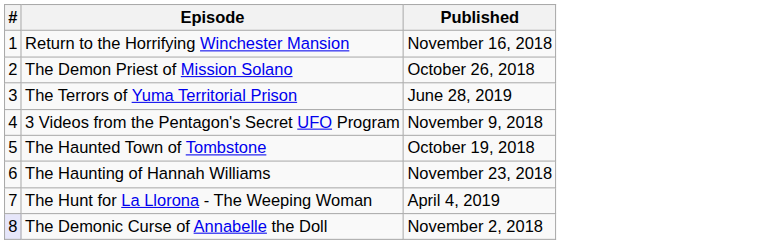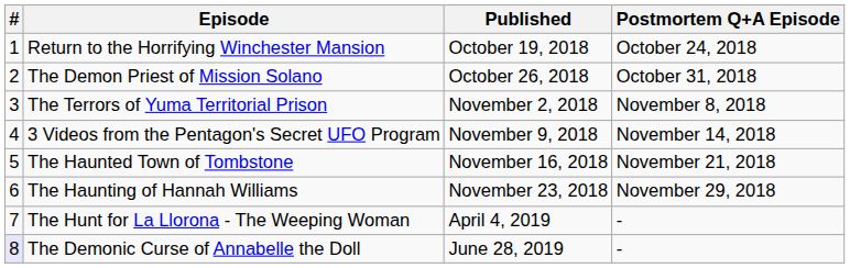 <table class="wikitable mw-collapsible">
 <tr>
 <th>#</th>
 <th>Episode</th>
 <th>Published</th>
+<th>Postmortem Q+A Episode</th>
 </tr>
 <tr>
 <td>1</td>
 <td>Return to the Horrifying <a href='#'>Winchester Mansion</a></td>
-<td>November 16, 2018</td>
+<td>October 19, 2018</td>
+<td>October 24, 2018</td>
 </tr>
 <tr>
 <td>2</td>
 <td>The Demon Priest of <a href='#'>Mission Solano</a></td>
 <td>October 26, 2018</td>
+<td>October 31, 2018</td>
 </tr>
 <tr>
 <td>3</td>
 <td>The Terrors of <a href='#'>Yuma Territorial Prison</a></td>
-<td>June 28, 2019</td>
+<td>November 2, 2018</td>
+<td>November 8, 2018</td>
 </tr>
 <tr>
 <td>4</td>
 <td>3 Videos from the Pentagon's Secret <a href='#'>UFO</a> Program</td>
 <td>November 9, 2018</td>
+<td>November 14, 2018</td>
 </tr>
 <tr>
 <td>5</td>
 <td>The Haunted Town of <a href='#'>Tombstone</a></td>
-<td>October 19, 2018</td>
+<td>November 16, 2018</td>
+<td>November 21, 2018</td>
 </tr>
 <tr>
 <td>6</td>
 <td>The Haunting of Hannah Williams</td>
 <td>November 23, 2018</td>
+<td>November 29, 2018</td>
 </tr>
 <tr>
 <td>7</td>
 <td>The Hunt for <a href='#'>La Llorona</a> - The Weeping Woman</td>
 <td>April 4, 2019</td>
+<td>-</td>
 </tr>
 <tr>
 <td style="background: lavender;">8</td>
 <td>The Demonic Curse of <a href='#'>Annabelle</a> the Doll</td>
-<td>November 2, 2018</td>
+<td>June 28, 2019</td>
+<td>-</td>
 </tr>
 </table>
